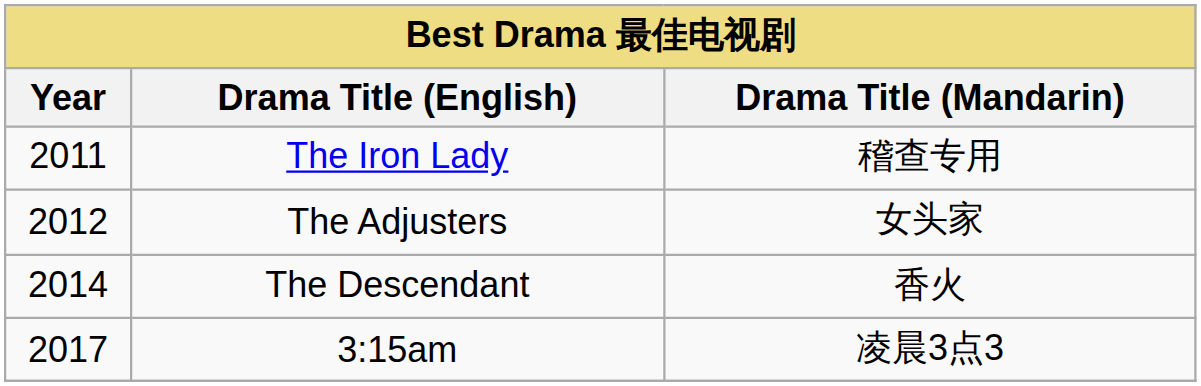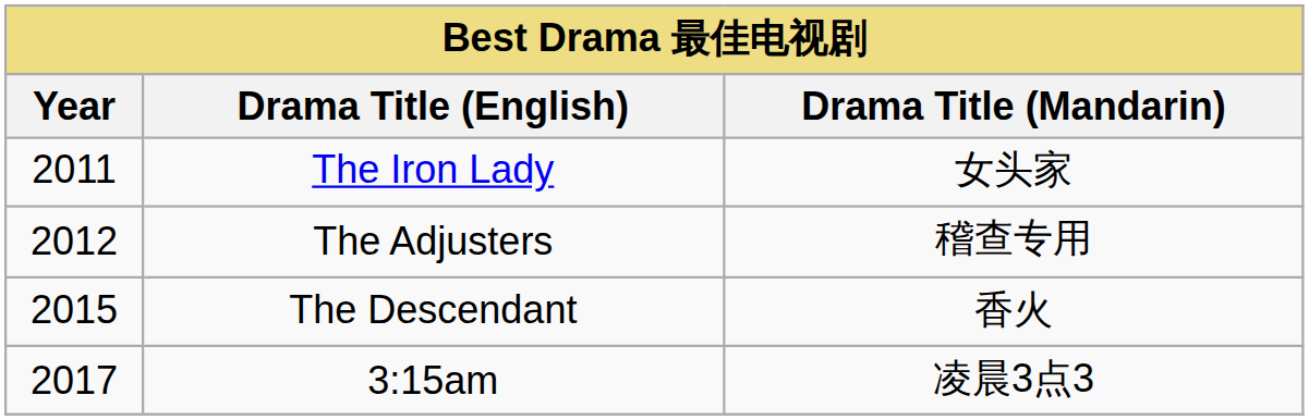 <table class="sortable wikitable" width="60%" cellpadding="5" style="text-align:center">
 <tr>
 <th colspan=4 style="background-color:#EEDD82"><strong>Best Drama 最佳电视剧</strong></th>
 </tr>
 <tr>
 <th width=5%>Year</th>
 <th width="30%">Drama Title (English)</th>
 <th width="30%">Drama Title (Mandarin)</th>
 </tr>
 <tr>
 <td>2011</td>
 <td><a href='#'>The Iron Lady</a></td>
-<td>稽查专用</td>
+<td>女头家</td>
 </tr>
 <tr>
 <td>2012</td>
 <td>The Adjusters</td>
-<td>女头家</td>
+<td>稽查专用</td>
 </tr>
 <tr>
-<td>2014</td>
+<td>2015</td>
 <td>The Descendant</td>
 <td>香火</td>
 </tr>
 <tr>
 <td>2017</td>
 <td>3:15am</td>
 <td>凌晨3点3</td>
 </tr>
 <tr>
 </tr>
 </table>
